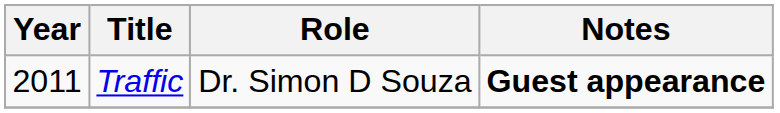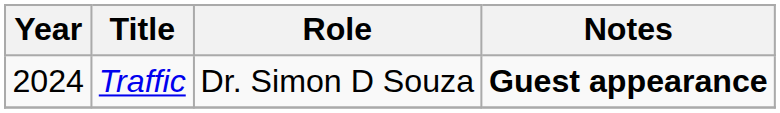 <table class="wikitable sortable">
 <tr>
 <th>Year</th>
 <th>Title</th>
 <th>Role</th>
 <th class="unsortable">Notes</th>
 </tr>
 <tr>
-<td>2011</td>
+<td>2024</td>
 <td><em><a href='#'>Traffic</a></em></td>
 <td>Dr. Simon D Souza</td>
 <td><strong>Guest appearance</strong></td>
 </tr>
 <tr>
 </tr>
 </table>
